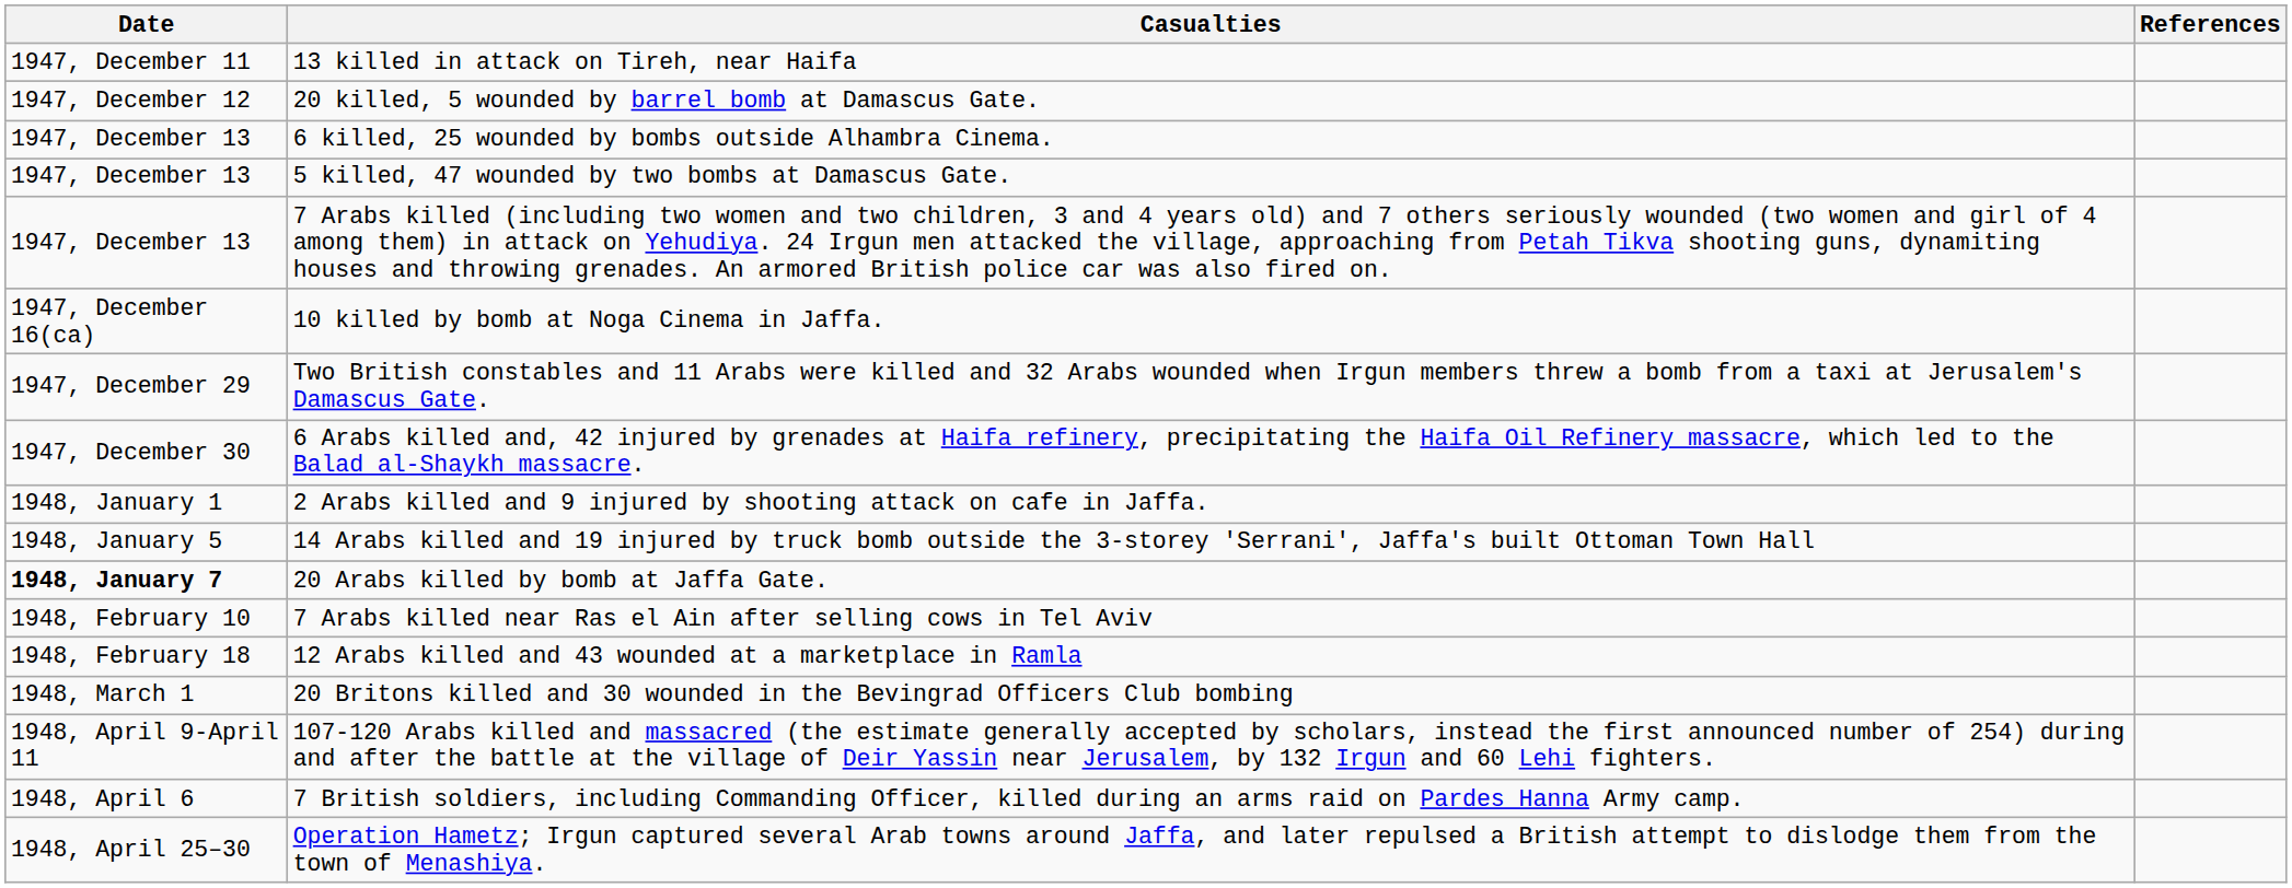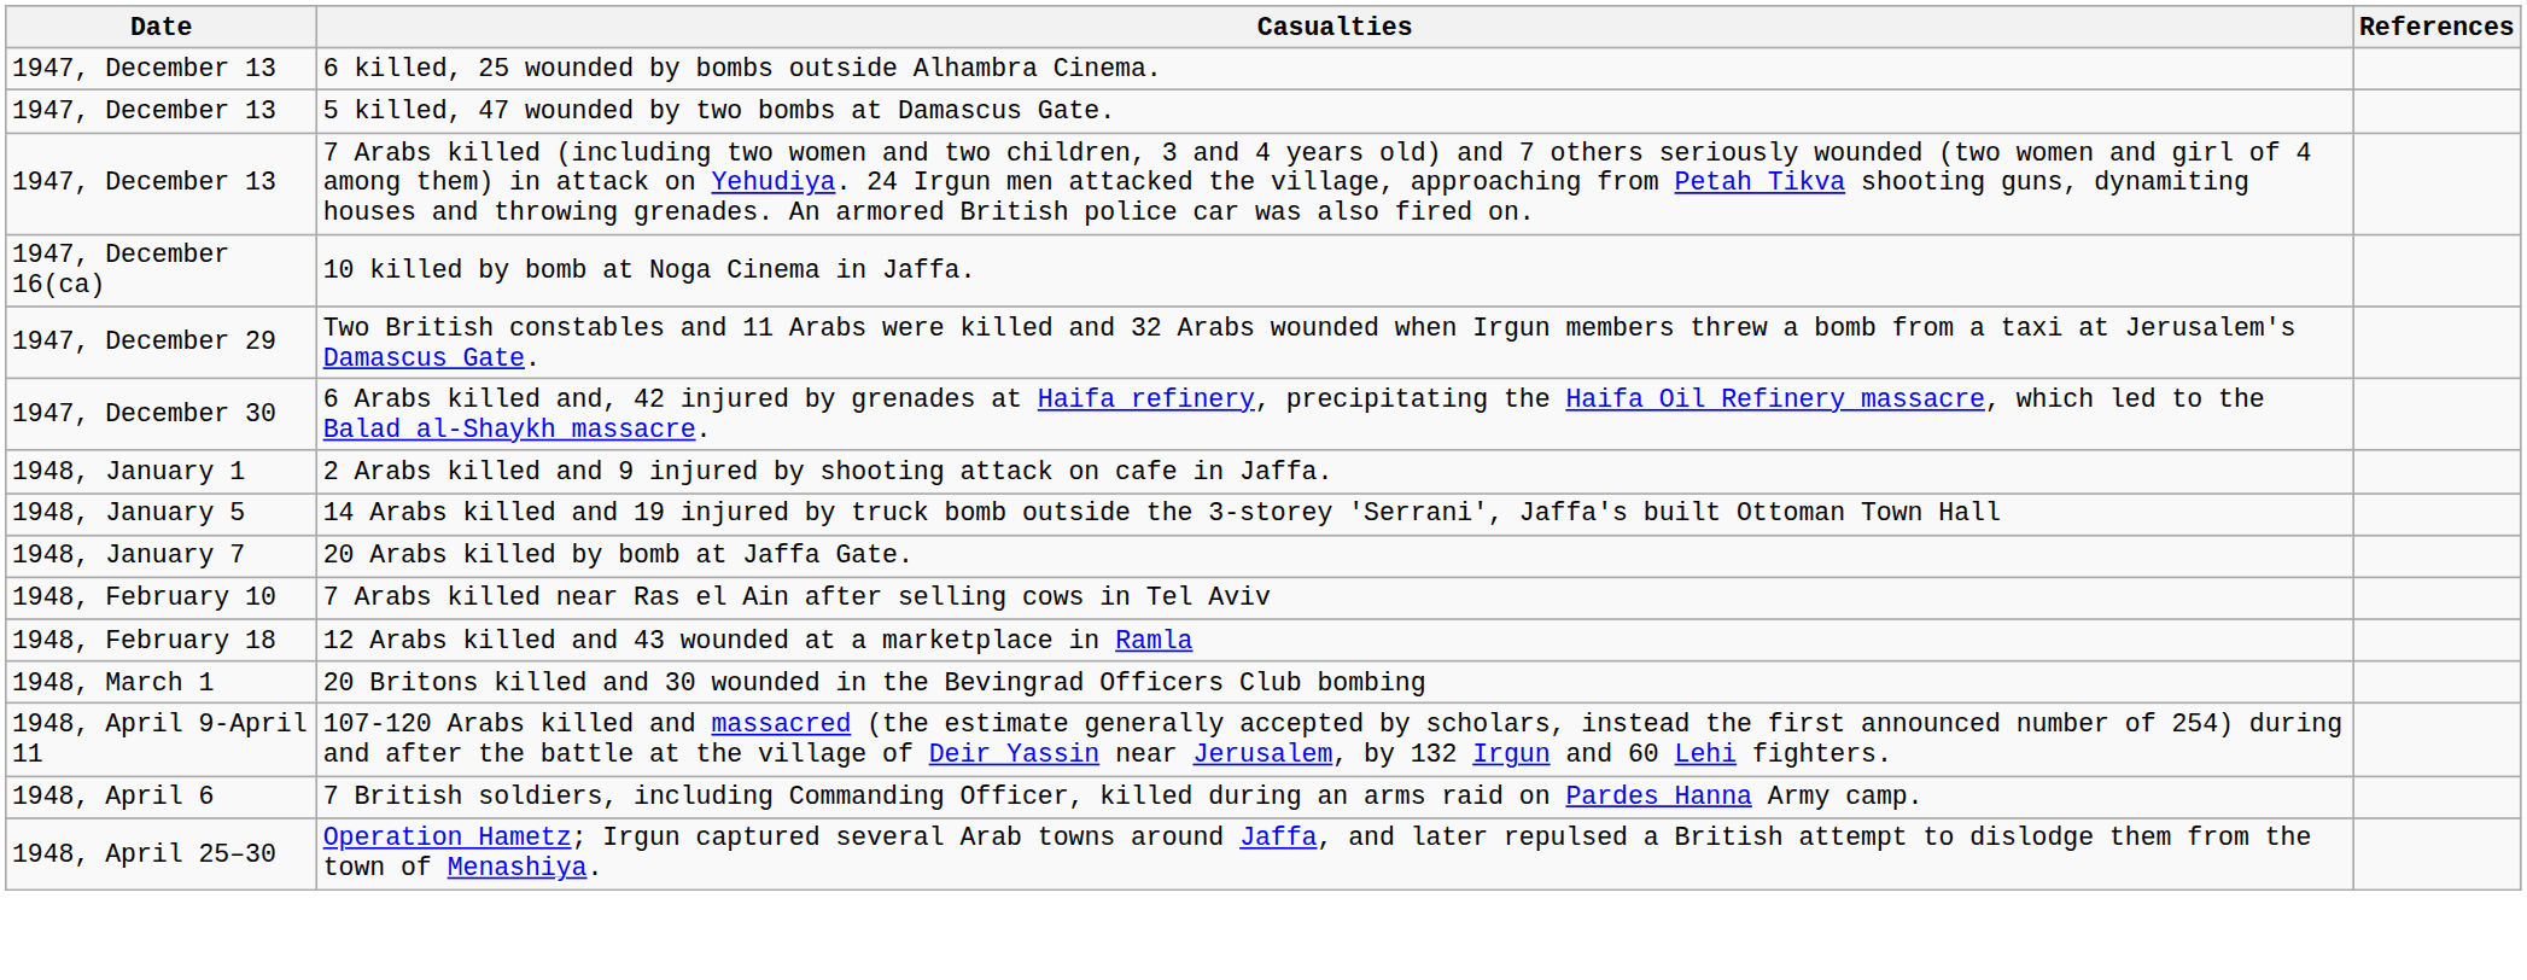 <table class="wikitable sortable" style="width:100%; margin:auto;">
 <tr>
 <th style="width:150px;"><strong>Date</strong></th>
 <th><strong>Casualties</strong></th>
 <th><strong>References</strong></th>
-</tr>
-<tr>
-<td>1947, December 11</td>
-<td>13 killed in attack on Tireh, near Haifa</td>
-<td></td>
-</tr>
-<tr>
-<td>1947, December 12</td>
-<td>20 killed, 5 wounded by <a href='#'>barrel bomb</a> at Damascus Gate.</td>
-<td></td>
 </tr>
 <tr>
 <td>1947, December 13</td>
 <td>6 killed, 25 wounded by bombs outside Alhambra Cinema.</td>
 <td></td>
 </tr>
 <tr>
 <td>1947, December 13</td>
 <td>5 killed, 47 wounded by two bombs at Damascus Gate.</td>
 <td></td>
 </tr>
 <tr>
 <td>1947, December 13</td>
 <td>7 Arabs killed (including two women and two children, 3 and 4 years old) and 7 others seriously wounded (two women and girl of 4 among them) in attack on <a href='#'>Yehudiya</a>. 24 Irgun men attacked the village, approaching from <a href='#'>Petah Tikva</a> shooting guns, dynamiting houses and throwing grenades. An armored British police car was also fired on.</td>
 <td></td>
 </tr>
 <tr>
 <td>1947, December 16(ca)</td>
 <td>10 killed by bomb at Noga Cinema in Jaffa.</td>
 <td></td>
 </tr>
 <tr>
 <td>1947, December 29</td>
 <td>Two British constables and 11 Arabs were killed and 32 Arabs wounded when Irgun members threw a bomb from a taxi at Jerusalem's <a href='#'>Damascus Gate</a>.</td>
 <td></td>
 </tr>
 <tr>
 <td>1947, December 30</td>
 <td>6 Arabs killed and, 42 injured by grenades at <a href='#'>Haifa refinery</a>, precipitating the <a href='#'>Haifa Oil Refinery massacre</a>, which led to the <a href='#'>Balad al-Shaykh massacre</a>.</td>
 <td></td>
 </tr>
 <tr>
 <td>1948, January 1</td>
 <td>2 Arabs killed and 9 injured by shooting attack on cafe in Jaffa.</td>
 <td></td>
 </tr>
 <tr>
 <td>1948, January 5</td>
 <td>14 Arabs killed and 19 injured by truck bomb outside the 3-storey 'Serrani', Jaffa's built Ottoman Town Hall</td>
 <td></td>
 </tr>
 <tr>
-<td><strong>1948, January 7</strong></td>
+<td>1948, January 7</td>
 <td>20 Arabs killed by bomb at Jaffa Gate.</td>
 <td></td>
 </tr>
 <tr>
 <td>1948, February 10</td>
 <td>7 Arabs killed near Ras el Ain after selling cows in Tel Aviv</td>
 <td></td>
 </tr>
 <tr>
 <td>1948, February 18</td>
 <td>12 Arabs killed and 43 wounded at a marketplace in <a href='#'>Ramla</a></td>
 <td></td>
 </tr>
 <tr>
 <td>1948, March 1</td>
 <td>20 Britons killed and 30 wounded in the Bevingrad Officers Club bombing</td>
 <td></td>
 </tr>
 <tr>
 <td>1948, April 9-April 11</td>
 <td>107-120 Arabs killed and <a href='#'>massacred</a> (the estimate generally accepted by scholars, instead the first announced number of 254) during and after the battle at the village of <a href='#'>Deir Yassin</a> near <a href='#'>Jerusalem</a>, by 132 <a href='#'>Irgun</a> and 60 <a href='#'>Lehi</a> fighters.</td>
 <td></td>
 </tr>
 <tr>
 <td>1948, April 6</td>
 <td>7 British soldiers, including Commanding Officer, killed during an arms raid on <a href='#'>Pardes Hanna</a> Army camp.</td>
 <td></td>
 </tr>
 <tr>
 <td>1948, April 25–30</td>
 <td><a href='#'>Operation Hametz</a>; Irgun captured several Arab towns around <a href='#'>Jaffa</a>, and later repulsed a British attempt to dislodge them from the town of <a href='#'>Menashiya</a>.</td>
 <td></td>
 </tr>
 </table>
